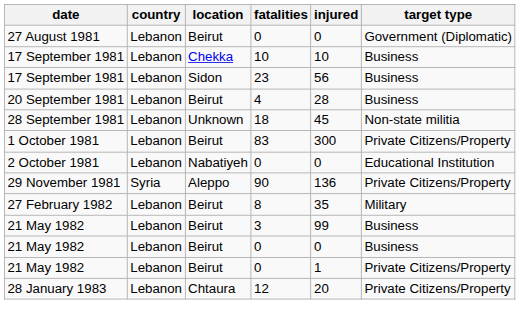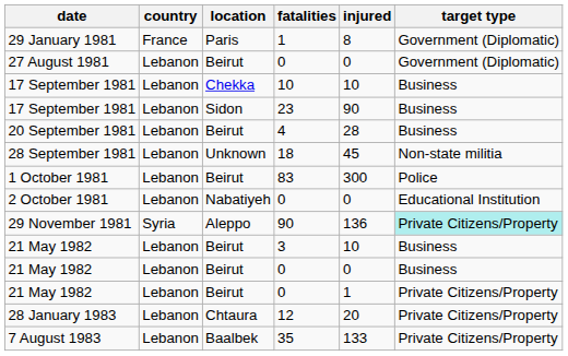 <table class="wikitable">
 <tr>
 <th>date</th>
 <th>country</th>
 <th>location</th>
 <th>fatalities</th>
 <th>injured</th>
 <th>target type</th>
+</tr>
+<tr>
+<td>29 January 1981</td>
+<td>France</td>
+<td>Paris</td>
+<td>1</td>
+<td>8</td>
+<td>Government (Diplomatic)</td>
 </tr>
 <tr>
 <td>27 August 1981</td>
 <td>Lebanon</td>
 <td>Beirut</td>
 <td>0</td>
 <td>0</td>
 <td>Government (Diplomatic)</td>
 </tr>
 <tr>
 <td>17 September 1981</td>
 <td>Lebanon</td>
 <td><a href='#'>Chekka</a></td>
 <td>10</td>
 <td>10</td>
 <td>Business</td>
 </tr>
 <tr>
 <td>17 September 1981</td>
 <td>Lebanon</td>
 <td>Sidon</td>
 <td>23</td>
-<td>56</td>
+<td>90</td>
 <td>Business</td>
 </tr>
 <tr>
 <td>20 September 1981</td>
 <td>Lebanon</td>
 <td>Beirut</td>
 <td>4</td>
 <td>28</td>
 <td>Business</td>
 </tr>
 <tr>
 <td>28 September 1981</td>
 <td>Lebanon</td>
 <td>Unknown</td>
 <td>18</td>
 <td>45</td>
 <td>Non-state militia</td>
 </tr>
 <tr>
 <td>1 October 1981</td>
 <td>Lebanon</td>
 <td>Beirut</td>
 <td>83</td>
 <td>300</td>
-<td>Private Citizens/Property</td>
+<td>Police</td>
 </tr>
 <tr>
 <td>2 October 1981</td>
 <td>Lebanon</td>
 <td>Nabatiyeh</td>
 <td>0</td>
 <td>0</td>
 <td>Educational Institution</td>
 </tr>
 <tr>
 <td>29 November 1981</td>
 <td>Syria</td>
 <td>Aleppo</td>
 <td>90</td>
 <td>136</td>
-<td>Private Citizens/Property</td>
-</tr>
-<tr>
-<td>27 February 1982</td>
-<td>Lebanon</td>
-<td>Beirut</td>
-<td>8</td>
-<td>35</td>
-<td>Military</td>
+<td style="background: paleturquoise;">Private Citizens/Property</td>
 </tr>
 <tr>
 <td>21 May 1982</td>
 <td>Lebanon</td>
 <td>Beirut</td>
 <td>3</td>
-<td>99</td>
+<td>10</td>
 <td>Business</td>
 </tr>
 <tr>
 <td>21 May 1982</td>
 <td>Lebanon</td>
 <td>Beirut</td>
 <td>0</td>
 <td>0</td>
 <td>Business</td>
 </tr>
 <tr>
 <td>21 May 1982</td>
 <td>Lebanon</td>
 <td>Beirut</td>
 <td>0</td>
 <td>1</td>
 <td>Private Citizens/Property</td>
 </tr>
 <tr>
 <td>28 January 1983</td>
 <td>Lebanon</td>
 <td>Chtaura</td>
 <td>12</td>
 <td>20</td>
 <td>Private Citizens/Property</td>
 </tr>
+<tr>
+<td>7 August 1983</td>
+<td>Lebanon</td>
+<td>Baalbek</td>
+<td>35</td>
+<td>133</td>
+<td>Private Citizens/Property</td>
+</tr>
 </table>
